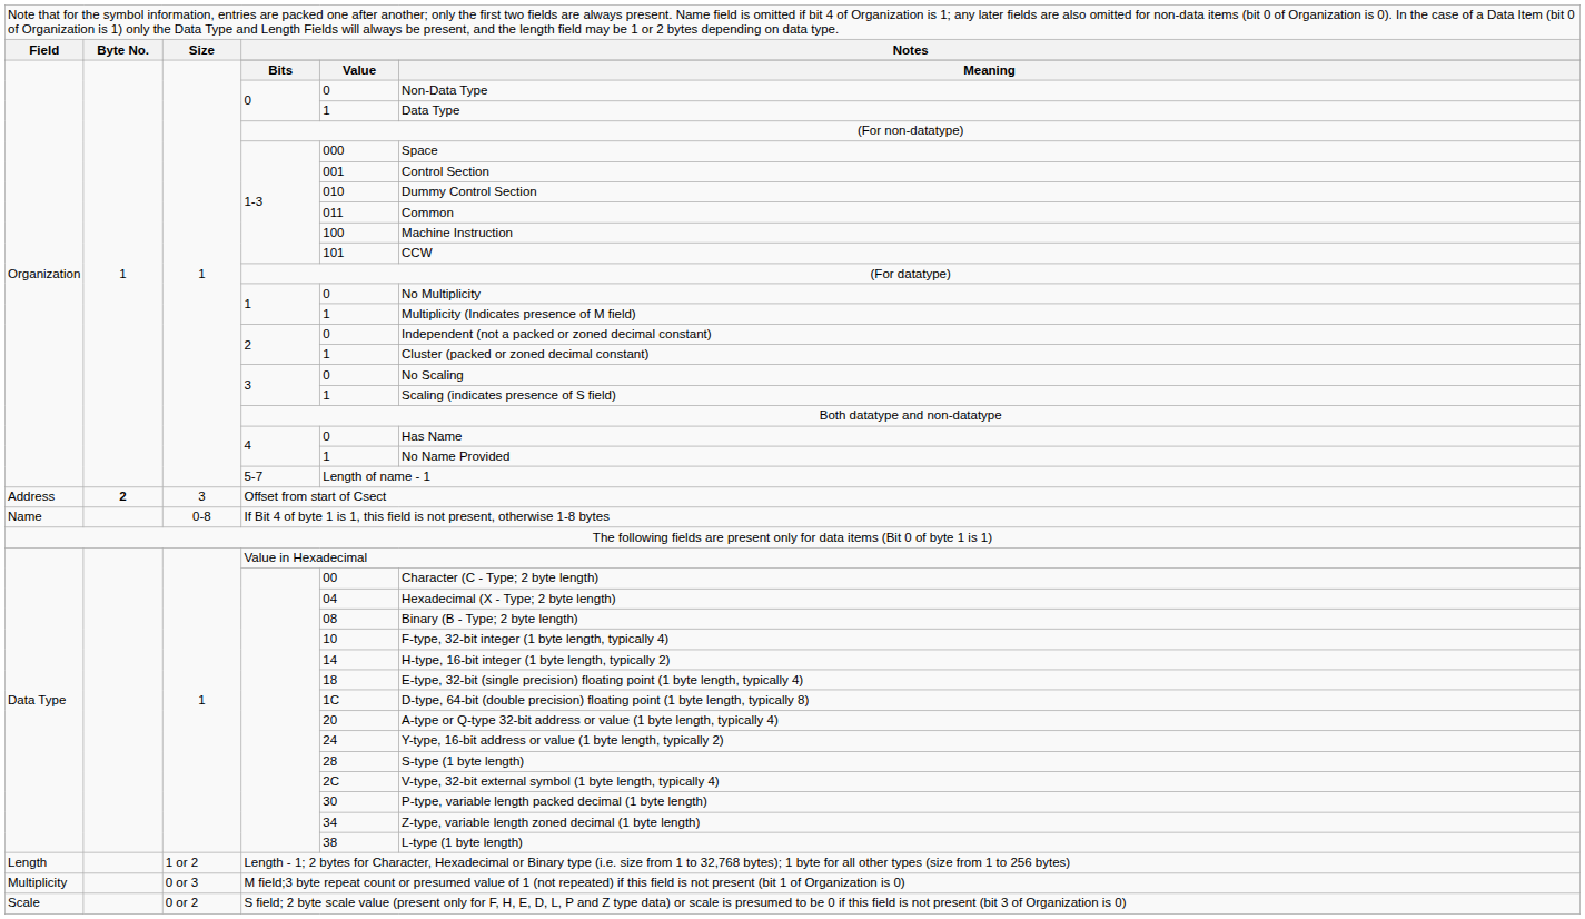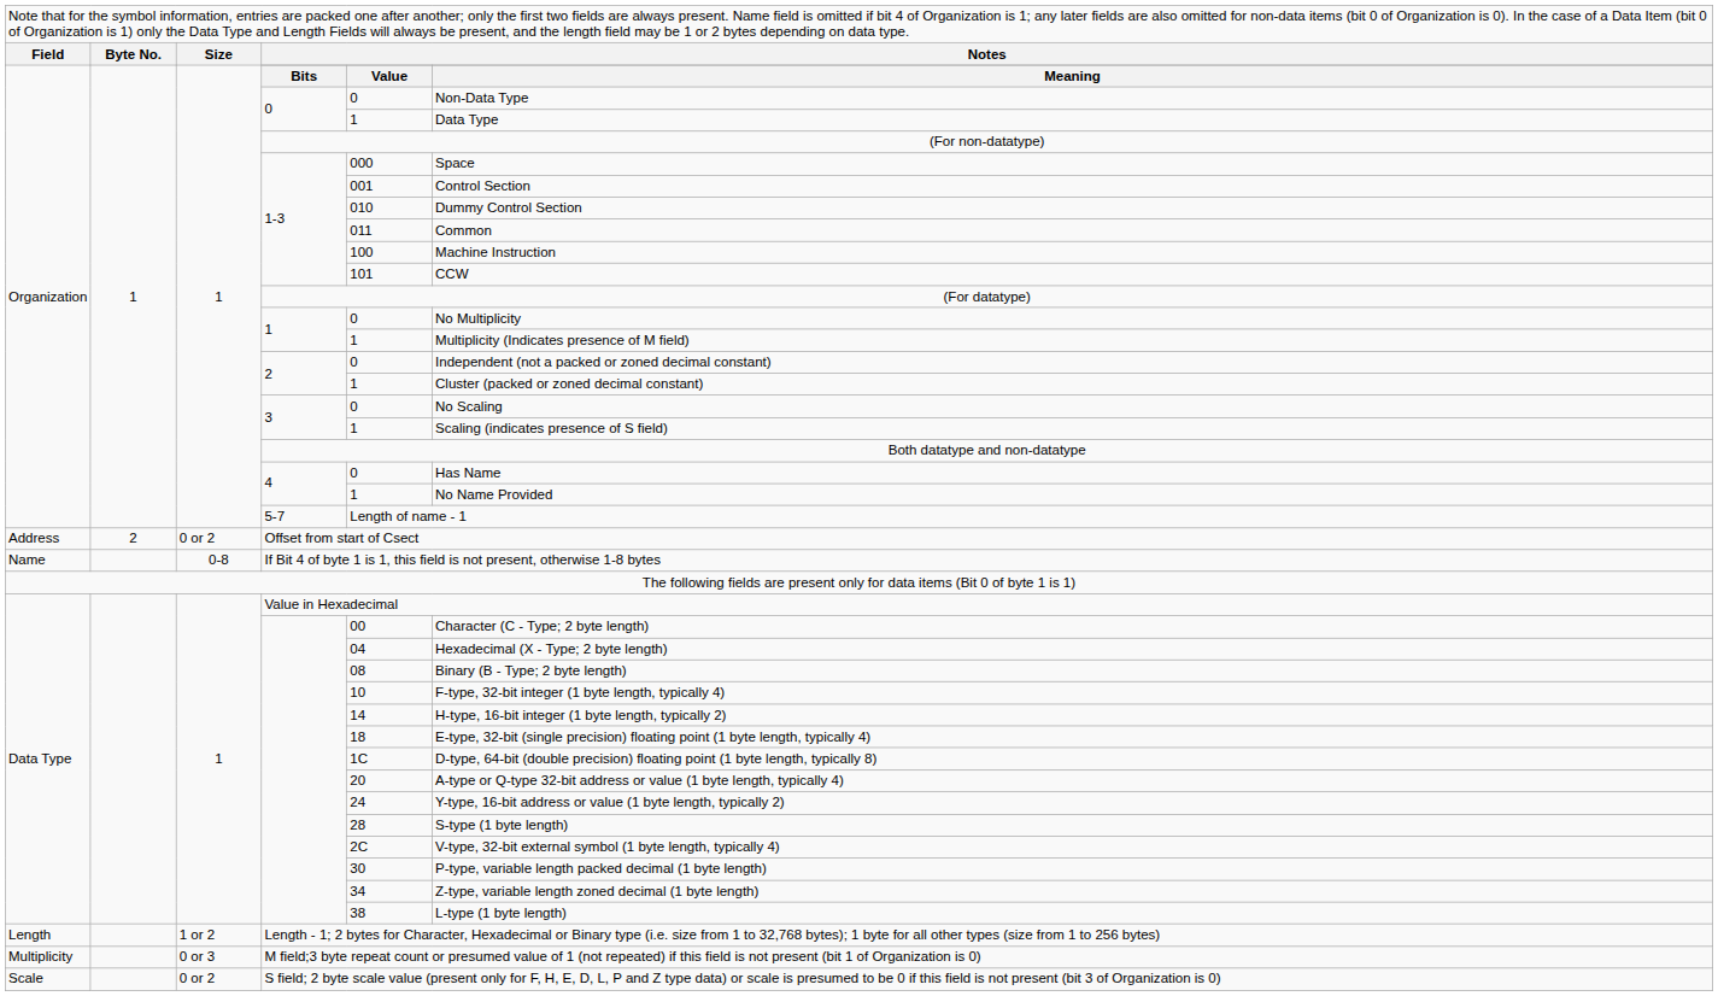 <table class="wikitable" border="1">
 <tr>
 <td colspan=6>Note that for the symbol information, entries are packed one after another; only the first two fields are always present. Name field is omitted if bit 4 of Organization is 1; any later fields are also omitted for non-data items (bit 0 of Organization is 0). In the case of a Data Item (bit 0 of Organization is 1) only the Data Type and Length Fields will always be present, and the length field may be 1 or 2 bytes depending on data type.</td>
 </tr>
 <tr>
 <th width=5%   style="text-align:center">Field</th>
 <th width=5%   style="text-align:center">Byte No.</th>
 <th width=5%   style="text-align:center">Size</th>
 <th colspan=3 style="text-align:center">Notes</th>
 </tr>
 <tr>
 <td rowspan=22>Organization</td>
 <td rowspan=22 style="text-align:center">1</td>
 <td rowspan=22 style="text-align:center">1</td>
 </tr>
 <tr>
 <th width=5%>Bits</th>
 <th>Value</th>
 <th>Meaning</th>
 </tr>
 <tr>
 <td width=5% rowspan=2>0</td>
 <td>0</td>
 <td>Non-Data Type</td>
 </tr>
 <tr>
 <td>1</td>
 <td>Data Type</td>
 </tr>
 <tr>
 <td colspan=3 style="text-align:center">(For non-datatype)</td>
 </tr>
 <tr>
 <td rowspan=6>1-3</td>
 <td width=5%>000</td>
 <td>Space</td>
 </tr>
 <tr>
 <td>001</td>
 <td>Control Section</td>
 </tr>
 <tr>
 <td>010</td>
 <td>Dummy Control Section</td>
 </tr>
 <tr>
 <td>011</td>
 <td>Common</td>
 </tr>
 <tr>
 <td>100</td>
 <td>Machine Instruction</td>
 </tr>
 <tr>
 <td>101</td>
 <td>CCW</td>
 </tr>
 <tr>
 <td colspan=3 style="text-align:center">(For datatype)</td>
 </tr>
 <tr>
 <td rowspan=2>1</td>
 <td>0</td>
 <td>No Multiplicity</td>
 </tr>
 <tr>
 <td>1</td>
 <td>Multiplicity (Indicates presence of M field)</td>
 </tr>
 <tr>
 <td rowspan=2>2</td>
 <td>0</td>
 <td>Independent (not a packed or zoned decimal constant)</td>
 </tr>
 <tr>
 <td>1</td>
 <td>Cluster (packed or zoned decimal constant)</td>
 </tr>
 <tr>
 <td rowspan=2>3</td>
 <td>0</td>
 <td>No Scaling</td>
 </tr>
 <tr>
 <td>1</td>
 <td>Scaling (indicates presence of S field)</td>
 </tr>
 <tr>
 <td colspan=3 style="text-align:center">Both datatype and non-datatype</td>
 </tr>
 <tr>
 <td rowspan=2>4</td>
 <td>0</td>
 <td>Has Name</td>
 </tr>
 <tr>
 <td>1</td>
 <td>No Name Provided</td>
 </tr>
 <tr>
 <td>5-7</td>
 <td colspan=2>Length of name - 1</td>
 </tr>
 <tr>
 <td>Address</td>
-<td style="text-align:center"><strong>2</strong></td>
-<td style="text-align:center">3</td>
+<td style="text-align:center">2</td>
+<td>0 or 2</td>
 <td colspan=3>Offset from start of Csect</td>
 </tr>
 <tr>
 <td>Name</td>
 <td></td>
 <td style="text-align:center">0-8</td>
 <td colspan=3>If Bit 4 of byte 1 is 1, this field is not present, otherwise 1-8 bytes</td>
 </tr>
 <tr>
 <td colspan=6 style="text-align:center">The following fields are present only for data items (Bit 0 of byte 1 is 1)</td>
 </tr>
 <tr>
 <td rowspan=15>Data Type</td>
 <td style="text-align:center" rowspan=15></td>
 <td style="text-align:center" rowspan=15>1</td>
 <td colspan=3>Value in Hexadecimal</td>
 </tr>
 <tr>
 <td rowspan=14></td>
 <td>00</td>
 <td>Character (C - Type; 2 byte length)</td>
 </tr>
 <tr>
 <td>04</td>
 <td>Hexadecimal (X - Type; 2 byte length)</td>
 </tr>
 <tr>
 <td>08</td>
 <td>Binary (B - Type; 2 byte length)</td>
 </tr>
 <tr>
 <td>10</td>
 <td>F-type, 32-bit integer (1 byte length, typically 4)</td>
 </tr>
 <tr>
 <td>14</td>
 <td>H-type, 16-bit integer (1 byte length, typically 2)</td>
 </tr>
 <tr>
 <td>18</td>
 <td>E-type, 32-bit (single precision) floating point (1 byte length, typically 4)</td>
 </tr>
 <tr>
 <td>1C</td>
 <td>D-type, 64-bit (double precision) floating point (1 byte length, typically 8)</td>
 </tr>
 <tr>
 <td>20</td>
 <td>A-type or Q-type 32-bit address or value (1 byte length, typically 4)</td>
 </tr>
 <tr>
 <td>24</td>
 <td>Y-type, 16-bit address or value (1 byte length, typically 2)</td>
 </tr>
 <tr>
 <td>28</td>
 <td>S-type (1 byte length)</td>
 </tr>
 <tr>
 <td>2C</td>
 <td>V-type, 32-bit external symbol (1 byte length, typically 4)</td>
 </tr>
 <tr>
 <td>30</td>
 <td>P-type, variable length packed decimal (1 byte length)</td>
 </tr>
 <tr>
 <td>34</td>
 <td>Z-type, variable length zoned decimal (1 byte length)</td>
 </tr>
 <tr>
 <td>38</td>
 <td>L-type (1 byte length)</td>
 </tr>
 <tr>
 <td>Length</td>
 <td></td>
 <td>1 or 2</td>
 <td colspan=3>Length - 1; 2 bytes for Character, Hexadecimal or Binary type (i.e. size from 1 to 32,768 bytes); 1 byte for all other types (size from 1 to 256 bytes)</td>
 </tr>
 <tr>
 <td>Multiplicity</td>
 <td></td>
 <td>0 or 3</td>
 <td colspan=3>M field;3 byte repeat count or presumed value of 1 (not repeated) if this field is not present (bit 1 of Organization is 0)</td>
 </tr>
 <tr>
 <td>Scale</td>
 <td></td>
 <td>0 or 2</td>
 <td colspan=3>S field; 2 byte scale value (present only for F, H, E, D, L, P and Z type data) or scale is presumed to be 0 if this field is not present (bit 3 of Organization is 0)</td>
 </tr>
 </table>
